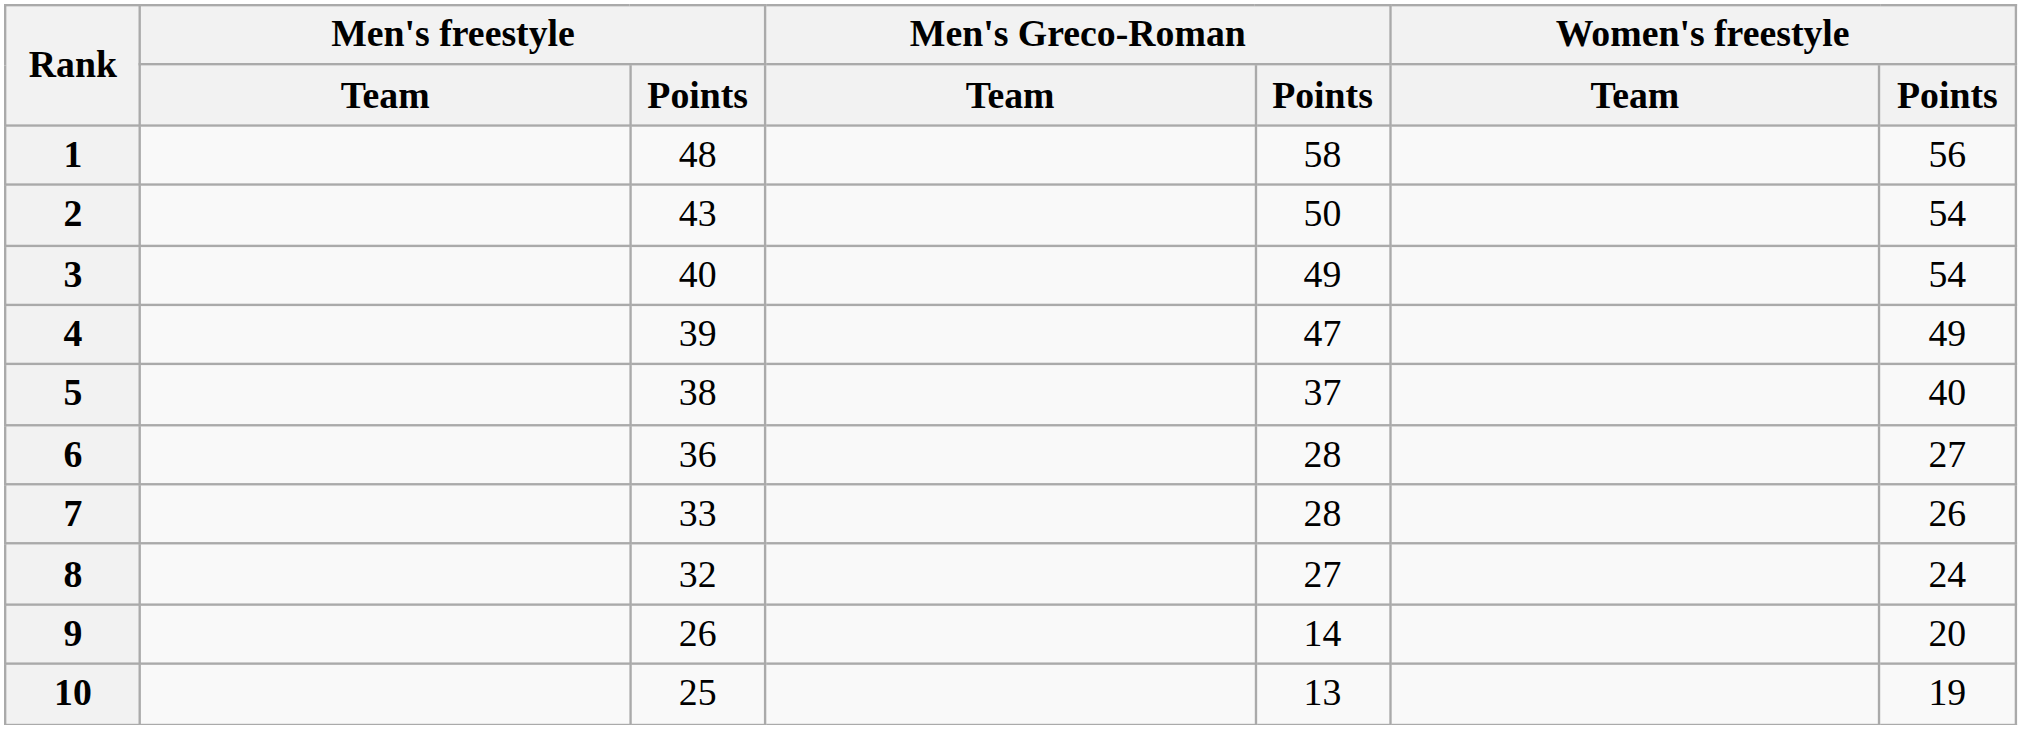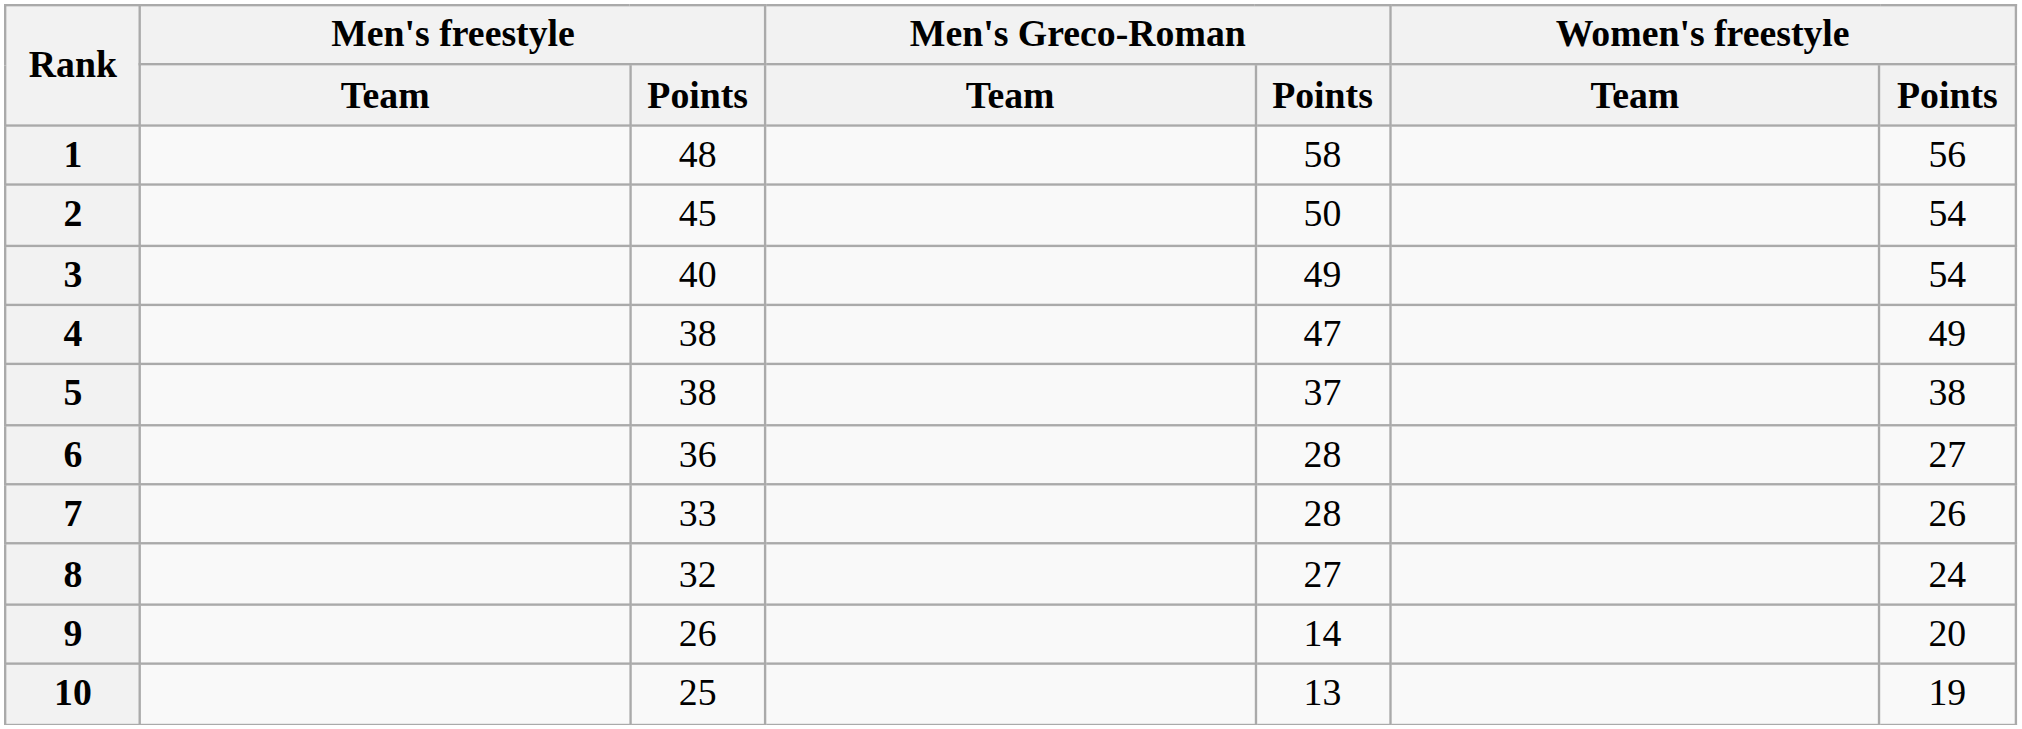 <table class="wikitable" style="text-align:center;">
 <tr>
 <th width=50 rowspan="2">Rank</th>
 <th colspan="2">Men's freestyle</th>
 <th colspan="2">Men's Greco-Roman</th>
 <th colspan="2">Women's freestyle</th>
 </tr>
 <tr>
 <th width=200>Team</th>
 <th width=50>Points</th>
 <th width=200>Team</th>
 <th width=50>Points</th>
 <th width=200>Team</th>
 <th width=50>Points</th>
 </tr>
 <tr>
 <th>1</th>
 <td align=left></td>
 <td>48</td>
 <td align=left></td>
 <td>58</td>
 <td align=left></td>
 <td>56</td>
 </tr>
 <tr>
 <th>2</th>
 <td align=left></td>
-<td>43</td>
+<td>45</td>
 <td align=left></td>
 <td>50</td>
 <td align=left></td>
 <td>54</td>
 </tr>
 <tr>
 <th>3</th>
 <td align=left></td>
 <td>40</td>
 <td align=left></td>
 <td>49</td>
 <td align=left></td>
 <td>54</td>
 </tr>
 <tr>
 <th>4</th>
 <td align=left></td>
-<td>39</td>
+<td>38</td>
 <td align=left></td>
 <td>47</td>
 <td align=left></td>
 <td>49</td>
 </tr>
 <tr>
 <th>5</th>
 <td align=left></td>
 <td>38</td>
 <td align=left></td>
 <td>37</td>
 <td align=left></td>
-<td>40</td>
+<td>38</td>
 </tr>
 <tr>
 <th>6</th>
 <td align=left></td>
 <td>36</td>
 <td align=left></td>
 <td>28</td>
 <td align=left></td>
 <td>27</td>
 </tr>
 <tr>
 <th>7</th>
 <td align=left></td>
 <td>33</td>
 <td align=left></td>
 <td>28</td>
 <td align=left></td>
 <td>26</td>
 </tr>
 <tr>
 <th>8</th>
 <td align=left></td>
 <td>32</td>
 <td align=left></td>
 <td>27</td>
 <td align=left></td>
 <td>24</td>
 </tr>
 <tr>
 <th>9</th>
 <td align=left></td>
 <td>26</td>
 <td align=left></td>
 <td>14</td>
 <td align=left></td>
 <td>20</td>
 </tr>
 <tr>
 <th>10</th>
 <td align=left></td>
 <td>25</td>
 <td align=left></td>
 <td>13</td>
 <td align=left></td>
 <td>19</td>
 </tr>
 </table>
